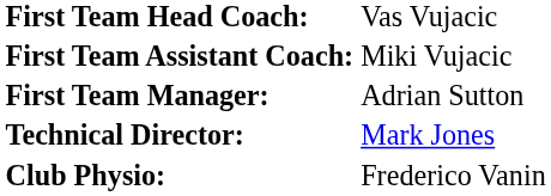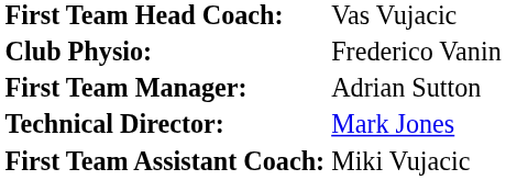 <table>
 <tr>
 <td><strong>First Team Head Coach:</strong></td>
 <td>Vas Vujacic</td>
 </tr>
 <tr>
-<td><strong>First Team Assistant Coach:</strong></td>
-<td>Miki Vujacic</td>
+<td><strong>Club Physio:</strong></td>
+<td>Frederico Vanin</td>
 </tr>
 <tr>
 <td><strong>First Team Manager:</strong></td>
 <td>Adrian Sutton</td>
 </tr>
 <tr>
 <td><strong>Technical Director:</strong></td>
 <td><a href='#'>Mark Jones</a></td>
 </tr>
 <tr>
-<td><strong>Club Physio:</strong></td>
-<td>Frederico Vanin</td>
+<td><strong>First Team Assistant Coach:</strong></td>
+<td>Miki Vujacic</td>
 </tr>
 <tr>
 </tr>
 </table>
